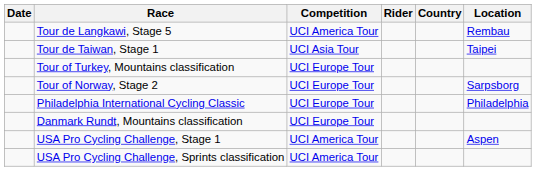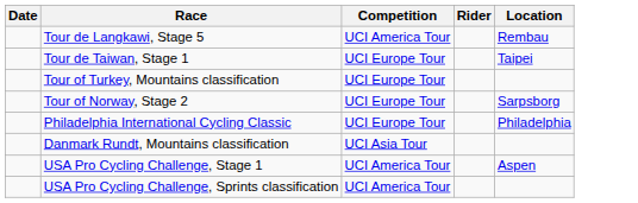 <table class="wikitable sortable">
 <tr>
 <th>Date</th>
 <th>Race</th>
 <th>Competition</th>
 <th>Rider</th>
-<th>Country</th>
 <th>Location</th>
 </tr>
 <tr>
 <td></td>
 <td><a href='#'>Tour de Langkawi</a>, Stage 5</td>
 <td><a href='#'>UCI America Tour</a></td>
 <td></td>
-<td></td>
 <td><a href='#'>Rembau</a></td>
 </tr>
 <tr>
 <td></td>
 <td><a href='#'>Tour de Taiwan</a>, Stage 1</td>
-<td><a href='#'>UCI Asia Tour</a></td>
-<td></td>
+<td><a href='#'>UCI Europe Tour</a></td>
 <td></td>
 <td><a href='#'>Taipei</a></td>
 </tr>
 <tr>
 <td></td>
 <td><a href='#'>Tour of Turkey</a>, Mountains classification</td>
 <td><a href='#'>UCI Europe Tour</a></td>
 <td></td>
 <td></td>
-<td></td>
 </tr>
 <tr>
 <td></td>
 <td><a href='#'>Tour of Norway</a>, Stage 2</td>
 <td><a href='#'>UCI Europe Tour</a></td>
-<td></td>
 <td></td>
 <td><a href='#'>Sarpsborg</a></td>
 </tr>
 <tr>
 <td></td>
 <td><a href='#'>Philadelphia International Cycling Classic</a></td>
 <td><a href='#'>UCI Europe Tour</a></td>
 <td></td>
-<td></td>
 <td><a href='#'>Philadelphia</a></td>
 </tr>
 <tr>
 <td></td>
 <td><a href='#'>Danmark Rundt</a>, Mountains classification</td>
-<td><a href='#'>UCI Europe Tour</a></td>
-<td></td>
+<td><a href='#'>UCI Asia Tour</a></td>
 <td></td>
 <td></td>
 </tr>
 <tr>
 <td></td>
 <td><a href='#'>USA Pro Cycling Challenge</a>, Stage 1</td>
 <td><a href='#'>UCI America Tour</a></td>
-<td></td>
 <td></td>
 <td><a href='#'>Aspen</a></td>
 </tr>
 <tr>
 <td></td>
 <td><a href='#'>USA Pro Cycling Challenge</a>, Sprints classification</td>
 <td><a href='#'>UCI America Tour</a></td>
 <td></td>
 <td></td>
-<td></td>
 </tr>
 </table>
